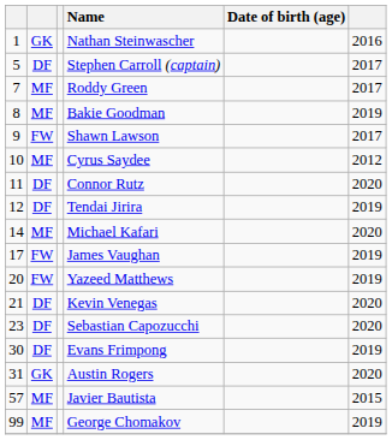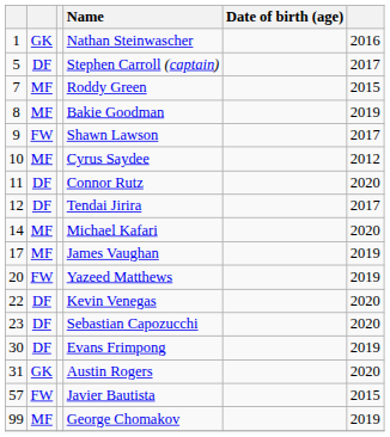 <table class="wikitable sortable" style="text-align:center;">
 <tr>
 <th></th>
 <th></th>
 <th></th>
 <th style="text-align:left;">Name</th>
 <th style="text-align:left;">Date of birth (age)</th>
 <th></th>
 </tr>
 <tr>
 <td>1</td>
 <td><a href='#'>GK</a></td>
 <td></td>
 <td data-sort-value="Steinwascher, Nathan" style="text-align:left;"><a href='#'>Nathan Steinwascher</a></td>
 <td style="text-align:left;"></td>
 <td>2016</td>
 </tr>
 <tr>
 <td>5</td>
 <td><a href='#'>DF</a></td>
 <td></td>
 <td data-sort-value="Carroll, Stephen" style="text-align:left;"><a href='#'>Stephen Carroll</a> <em>(<a href='#'>captain</a>)</em></td>
 <td style="text-align:left;"></td>
 <td>2017</td>
 </tr>
 <tr>
 <td>7</td>
 <td><a href='#'>MF</a></td>
 <td></td>
 <td data-sort-value="Green, Roddy" style="text-align:left;"><a href='#'>Roddy Green</a></td>
 <td style="text-align:left;"></td>
-<td>2017</td>
+<td>2015</td>
 </tr>
 <tr>
 <td>8</td>
 <td><a href='#'>MF</a></td>
 <td></td>
 <td data-sort-value="Goodman, Bakie" style="text-align:left;"><a href='#'>Bakie Goodman</a></td>
 <td style="text-align:left;"></td>
 <td>2019</td>
 </tr>
 <tr>
 <td>9</td>
 <td><a href='#'>FW</a></td>
 <td></td>
 <td data-sort-value="Lawson, Shawn" style="text-align:left;"><a href='#'>Shawn Lawson</a></td>
 <td style="text-align:left;"></td>
 <td>2017</td>
 </tr>
 <tr>
 <td>10</td>
 <td><a href='#'>MF</a></td>
 <td></td>
 <td data-sort-value="Saydee, Cyrus" style="text-align:left;"><a href='#'>Cyrus Saydee</a></td>
 <td style="text-align:left;"></td>
 <td>2012</td>
 </tr>
 <tr>
 <td>11</td>
 <td><a href='#'>DF</a></td>
 <td></td>
 <td data-sort-value="Rutz, Connor" style="text-align:left;"><a href='#'>Connor Rutz</a></td>
 <td style="text-align:left;"></td>
 <td>2020</td>
 </tr>
 <tr>
 <td>12</td>
 <td><a href='#'>DF</a></td>
 <td></td>
 <td data-sort-value="Jirira, Tendai" style="text-align:left;"><a href='#'>Tendai Jirira</a></td>
 <td style="text-align:left;"></td>
-<td>2019</td>
+<td>2017</td>
 </tr>
 <tr>
 <td>14</td>
 <td><a href='#'>MF</a></td>
 <td></td>
 <td data-sort-value="Kafari, Michael" style="text-align:left;"><a href='#'>Michael Kafari</a></td>
 <td style="text-align:left;"></td>
 <td>2020</td>
 </tr>
 <tr>
 <td>17</td>
-<td><a href='#'>FW</a></td>
+<td><a href='#'>MF</a></td>
 <td></td>
 <td data-sort-value="Vaughan, James" style="text-align:left;"><a href='#'>James Vaughan</a></td>
 <td style="text-align:left;"></td>
 <td>2019</td>
 </tr>
 <tr>
 <td>20</td>
 <td><a href='#'>FW</a></td>
 <td></td>
 <td data-sort-value="Matthews, Yazeed" style="text-align:left;"><a href='#'>Yazeed Matthews</a></td>
 <td style="text-align:left;"></td>
 <td>2019</td>
 </tr>
 <tr>
-<td>21</td>
+<td>22</td>
 <td><a href='#'>DF</a></td>
 <td></td>
 <td data-sort-value="Venegas, Kevin" style="text-align:left;"><a href='#'>Kevin Venegas</a></td>
 <td style="text-align:left;"></td>
 <td>2020</td>
 </tr>
 <tr>
 <td>23</td>
 <td><a href='#'>DF</a></td>
 <td></td>
 <td data-sort-value="Capozucchi, Sebastian" style="text-align:left;"><a href='#'>Sebastian Capozucchi</a></td>
 <td style="text-align:left;"></td>
 <td>2020</td>
 </tr>
 <tr>
 <td>30</td>
 <td><a href='#'>DF</a></td>
 <td></td>
 <td data-sort-value="Frimpong, Evans" style="text-align:left;"><a href='#'>Evans Frimpong</a></td>
 <td style="text-align:left;"></td>
 <td>2019</td>
 </tr>
 <tr>
 <td>31</td>
 <td><a href='#'>GK</a></td>
 <td></td>
 <td data-sort-value="Rogers, Austin" style="text-align:left;"><a href='#'>Austin Rogers</a></td>
 <td style="text-align:left;"></td>
 <td>2020</td>
 </tr>
 <tr>
 <td>57</td>
-<td><a href='#'>MF</a></td>
+<td><a href='#'>FW</a></td>
 <td></td>
 <td data-sort-value="Bautista, Javier" style="text-align:left;"><a href='#'>Javier Bautista</a></td>
 <td style="text-align:left;"></td>
 <td>2015</td>
 </tr>
 <tr>
 <td>99</td>
 <td><a href='#'>MF</a></td>
 <td></td>
 <td data-sort-value="Chomakov, George" style="text-align:left;"><a href='#'>George Chomakov</a></td>
 <td style="text-align:left;"></td>
 <td>2019</td>
 </tr>
 <tr>
 </tr>
 </table>
